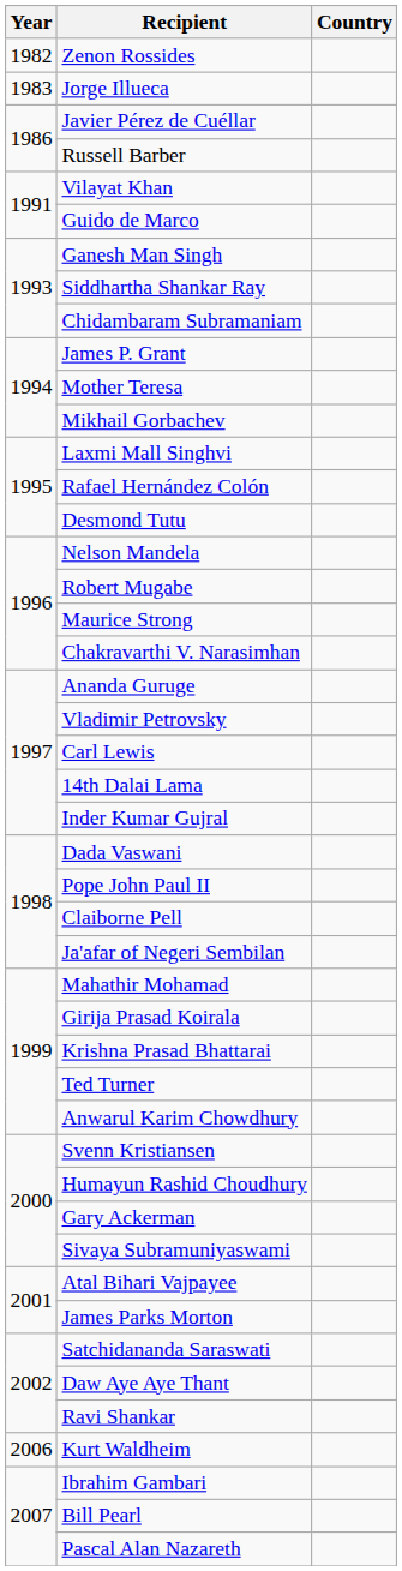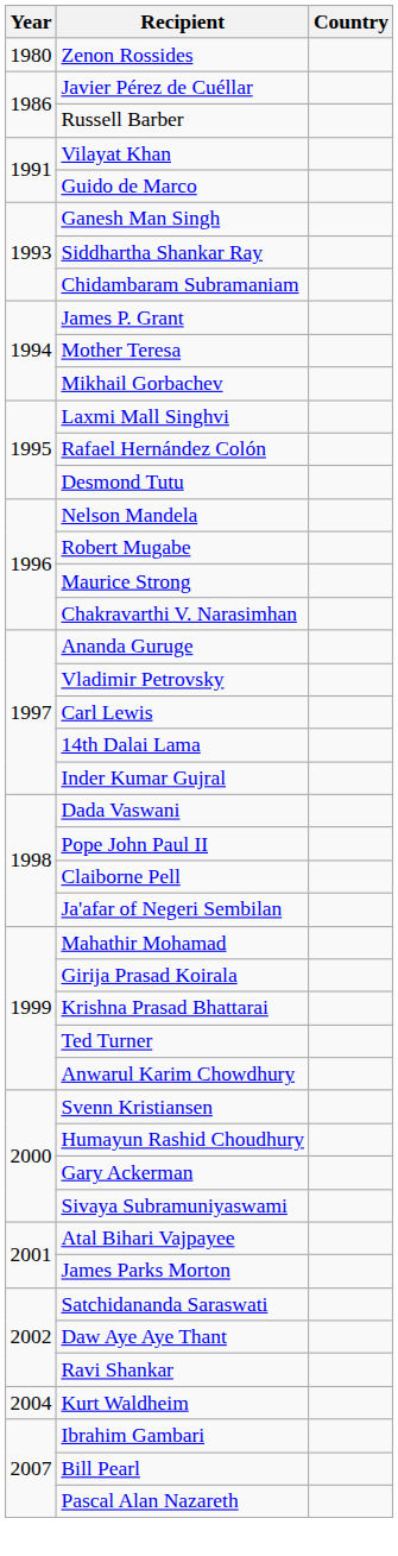 <table class="wikitable sortable">
 <tr>
 <th>Year</th>
 <th>Recipient</th>
 <th>Country</th>
 </tr>
 <tr>
-<td>1982</td>
+<td>1980</td>
 <td><a href='#'>Zenon Rossides</a></td>
-<td></td>
-</tr>
-<tr>
-<td>1983</td>
-<td><a href='#'>Jorge Illueca</a></td>
 <td></td>
 </tr>
 <tr>
 <td rowspan=2>1986</td>
 <td><a href='#'>Javier Pérez de Cuéllar</a></td>
 <td></td>
 </tr>
 <tr>
 <td>Russell Barber</td>
 <td></td>
 </tr>
 <tr>
 <td rowspan=2>1991</td>
 <td><a href='#'>Vilayat Khan</a></td>
 <td></td>
 </tr>
 <tr>
 <td><a href='#'>Guido de Marco</a></td>
 <td></td>
 </tr>
 <tr>
 <td rowspan=3>1993</td>
 <td><a href='#'>Ganesh Man Singh</a></td>
 <td></td>
 </tr>
 <tr>
 <td><a href='#'>Siddhartha Shankar Ray</a></td>
 <td></td>
 </tr>
 <tr>
 <td><a href='#'>Chidambaram Subramaniam</a></td>
 <td></td>
 </tr>
 <tr>
 <td rowspan=3>1994</td>
 <td><a href='#'>James P. Grant</a></td>
 <td></td>
 </tr>
 <tr>
 <td><a href='#'>Mother Teresa</a></td>
 <td></td>
 </tr>
 <tr>
 <td><a href='#'>Mikhail Gorbachev</a></td>
 <td></td>
 </tr>
 <tr>
 <td rowspan=3>1995</td>
 <td><a href='#'>Laxmi Mall Singhvi</a></td>
 <td></td>
 </tr>
 <tr>
 <td><a href='#'>Rafael Hernández Colón</a></td>
 <td></td>
 </tr>
 <tr>
 <td><a href='#'>Desmond Tutu</a></td>
 <td></td>
 </tr>
 <tr>
 <td rowspan=4>1996</td>
 <td><a href='#'>Nelson Mandela</a></td>
 <td></td>
 </tr>
 <tr>
 <td><a href='#'>Robert Mugabe</a></td>
 <td></td>
 </tr>
 <tr>
 <td><a href='#'>Maurice Strong</a></td>
 <td></td>
 </tr>
 <tr>
 <td><a href='#'>Chakravarthi V. Narasimhan</a></td>
 <td></td>
 </tr>
 <tr>
 <td rowspan=5>1997</td>
 <td><a href='#'>Ananda Guruge</a></td>
 <td></td>
 </tr>
 <tr>
 <td><a href='#'>Vladimir Petrovsky</a></td>
 <td></td>
 </tr>
 <tr>
 <td><a href='#'>Carl Lewis</a></td>
 <td></td>
 </tr>
 <tr>
 <td><a href='#'>14th Dalai Lama</a></td>
 <td></td>
 </tr>
 <tr>
 <td><a href='#'>Inder Kumar Gujral</a></td>
 <td></td>
 </tr>
 <tr>
 <td rowspan=4>1998</td>
 <td><a href='#'>Dada Vaswani</a></td>
 <td></td>
 </tr>
 <tr>
 <td><a href='#'>Pope John Paul II</a></td>
 <td></td>
 </tr>
 <tr>
 <td><a href='#'>Claiborne Pell</a></td>
 <td></td>
 </tr>
 <tr>
 <td><a href='#'>Ja'afar of Negeri Sembilan</a></td>
 <td></td>
 </tr>
 <tr>
 <td rowspan=5>1999</td>
 <td><a href='#'>Mahathir Mohamad</a></td>
 <td></td>
 </tr>
 <tr>
 <td><a href='#'>Girija Prasad Koirala</a></td>
 <td></td>
 </tr>
 <tr>
 <td><a href='#'>Krishna Prasad Bhattarai</a></td>
 <td></td>
 </tr>
 <tr>
 <td><a href='#'>Ted Turner</a></td>
 <td></td>
 </tr>
 <tr>
 <td><a href='#'>Anwarul Karim Chowdhury</a></td>
 <td></td>
 </tr>
 <tr>
 <td rowspan=4>2000</td>
 <td><a href='#'>Svenn Kristiansen</a></td>
 <td></td>
 </tr>
 <tr>
 <td><a href='#'>Humayun Rashid Choudhury</a></td>
 <td></td>
 </tr>
 <tr>
 <td><a href='#'>Gary Ackerman</a></td>
 <td></td>
 </tr>
 <tr>
 <td><a href='#'>Sivaya Subramuniyaswami</a></td>
 <td></td>
 </tr>
 <tr>
 <td rowspan=2>2001</td>
 <td><a href='#'>Atal Bihari Vajpayee</a></td>
 <td></td>
 </tr>
 <tr>
 <td><a href='#'>James Parks Morton</a></td>
 <td></td>
 </tr>
 <tr>
 <td rowspan=3>2002</td>
 <td><a href='#'>Satchidananda Saraswati</a></td>
 <td></td>
 </tr>
 <tr>
 <td><a href='#'>Daw Aye Aye Thant</a></td>
 <td></td>
 </tr>
 <tr>
 <td><a href='#'>Ravi Shankar</a></td>
 <td></td>
 </tr>
 <tr>
-<td>2006</td>
+<td>2004</td>
 <td><a href='#'>Kurt Waldheim</a></td>
 <td></td>
 </tr>
 <tr>
 <td rowspan=3>2007</td>
 <td><a href='#'>Ibrahim Gambari</a></td>
 <td></td>
 </tr>
 <tr>
 <td><a href='#'>Bill Pearl</a></td>
 <td></td>
 </tr>
 <tr>
 <td><a href='#'>Pascal Alan Nazareth</a></td>
 <td></td>
 </tr>
 </table>
